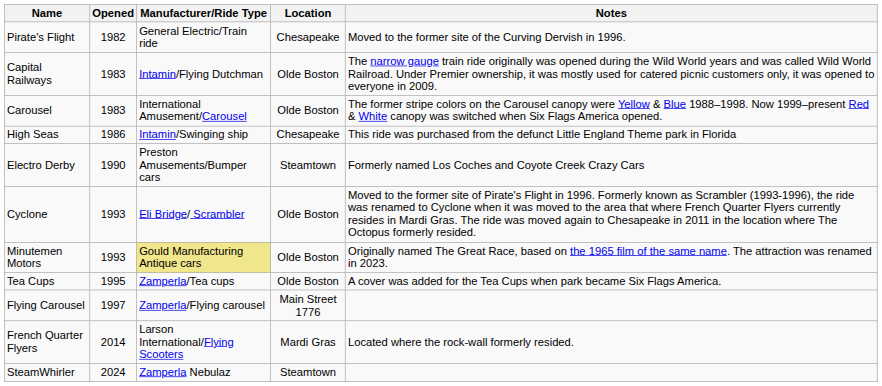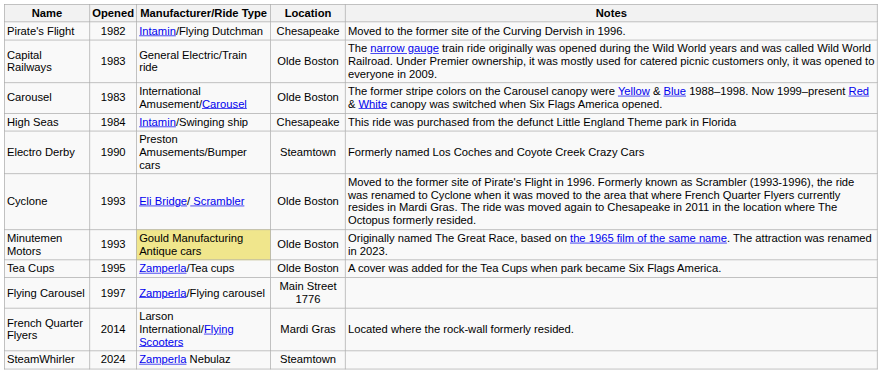 <table class="wikitable sortable">
 <tr>
 <th>Name</th>
 <th>Opened</th>
 <th>Manufacturer/Ride Type</th>
 <th>Location</th>
 <th class="unsortable">Notes</th>
 </tr>
 <tr>
 <td>Pirate's Flight</td>
 <td align=center>1982</td>
-<td>General Electric/Train ride</td>
+<td><a href='#'>Intamin</a>/Flying Dutchman</td>
 <td align=center>Chesapeake</td>
 <td>Moved to the former site of the Curving Dervish in 1996.</td>
 </tr>
 <tr>
 <td>Capital Railways</td>
 <td align=center>1983</td>
-<td><a href='#'>Intamin</a>/Flying Dutchman</td>
+<td>General Electric/Train ride</td>
 <td align=center>Olde Boston</td>
 <td>The  <a href='#'>narrow gauge</a> train ride originally was opened during the Wild World years and was called Wild World Railroad. Under Premier ownership, it was mostly used for catered picnic customers only, it was opened to everyone in 2009.</td>
 </tr>
 <tr>
 <td>Carousel</td>
 <td align=center>1983</td>
 <td>International Amusement/<a href='#'>Carousel</a></td>
 <td align=center>Olde Boston</td>
 <td>The former stripe colors on the Carousel canopy were <a href='#'>Yellow</a> & <a href='#'>Blue</a> 1988–1998. Now 1999–present <a href='#'>Red</a> & <a href='#'>White</a> canopy was switched when Six Flags America opened.</td>
 </tr>
 <tr>
 <td>High Seas</td>
-<td align=center>1986</td>
+<td align=center>1984</td>
 <td><a href='#'>Intamin</a>/Swinging ship</td>
 <td align=center>Chesapeake</td>
 <td>This ride was purchased from the defunct Little England Theme park in Florida</td>
 </tr>
 <tr>
 <td>Electro Derby</td>
 <td align=center>1990</td>
 <td>Preston Amusements/Bumper cars</td>
 <td align=center>Steamtown</td>
 <td>Formerly named Los Coches and Coyote Creek Crazy Cars</td>
 </tr>
 <tr>
 <td>Cyclone</td>
 <td align=center>1993</td>
 <td><a href='#'>Eli Bridge</a>/<a href='#'> Scrambler</a></td>
 <td align=center>Olde Boston</td>
 <td>Moved to the former site of Pirate's Flight in 1996. Formerly known as Scrambler (1993-1996), the ride was renamed to Cyclone when it was moved to the area that where French Quarter Flyers currently resides in Mardi Gras. The ride was moved again to Chesapeake in 2011 in the location where The Octopus formerly resided.</td>
 </tr>
 <tr>
 <td>Minutemen Motors</td>
 <td align=center>1993</td>
 <td style="background: khaki;">Gould Manufacturing Antique cars</td>
 <td align=center>Olde Boston</td>
 <td>Originally named The Great Race, based on <a href='#'>the 1965 film of the same name</a>. The attraction was renamed in 2023.</td>
 </tr>
 <tr>
 <td>Tea Cups</td>
 <td align=center>1995</td>
 <td><a href='#'>Zamperla</a>/Tea cups</td>
 <td align=center>Olde Boston</td>
 <td>A cover was added for the Tea Cups when park became Six Flags America.</td>
 </tr>
 <tr>
 <td>Flying Carousel</td>
 <td align=center>1997</td>
 <td><a href='#'>Zamperla</a>/Flying carousel</td>
 <td align=center>Main Street 1776</td>
 <td></td>
 </tr>
 <tr>
 <td>French Quarter Flyers</td>
 <td align=center>2014</td>
 <td>Larson International/<a href='#'>Flying Scooters</a></td>
 <td align=center>Mardi Gras</td>
 <td>Located where the rock-wall formerly resided.</td>
 </tr>
 <tr>
 <td>SteamWhirler</td>
 <td align=center>2024</td>
 <td><a href='#'>Zamperla</a> Nebulaz</td>
 <td align=center>Steamtown</td>
 <td></td>
 </tr>
 </table>
